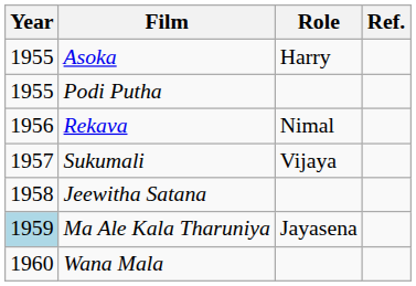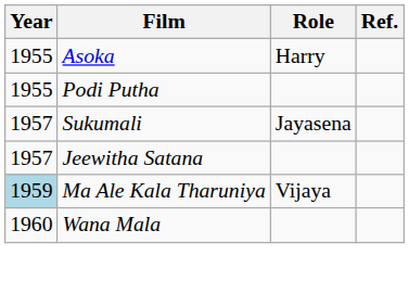 <table class="wikitable">
 <tr>
 <th>Year</th>
 <th>Film</th>
 <th>Role</th>
 <th>Ref.</th>
 </tr>
 <tr>
 <td>1955</td>
 <td><em><a href='#'>Asoka</a></em></td>
 <td>Harry</td>
 <td></td>
 </tr>
 <tr>
 <td>1955</td>
 <td><em>Podi Putha</em></td>
 <td></td>
 <td></td>
 </tr>
 <tr>
-<td>1956</td>
-<td><em><a href='#'>Rekava</a></em></td>
-<td>Nimal</td>
+<td>1957</td>
+<td><em>Sukumali</em></td>
+<td>Jayasena</td>
 <td></td>
 </tr>
 <tr>
 <td>1957</td>
-<td><em>Sukumali</em></td>
-<td>Vijaya</td>
-<td></td>
-</tr>
-<tr>
-<td>1958</td>
 <td><em>Jeewitha Satana</em></td>
 <td></td>
 <td></td>
 </tr>
 <tr>
 <td style="background: lightblue;">1959</td>
 <td><em>Ma Ale Kala Tharuniya</em></td>
-<td>Jayasena</td>
+<td>Vijaya</td>
 <td></td>
 </tr>
 <tr>
 <td>1960</td>
 <td><em>Wana Mala</em></td>
 <td></td>
 <td></td>
 </tr>
 </table>
